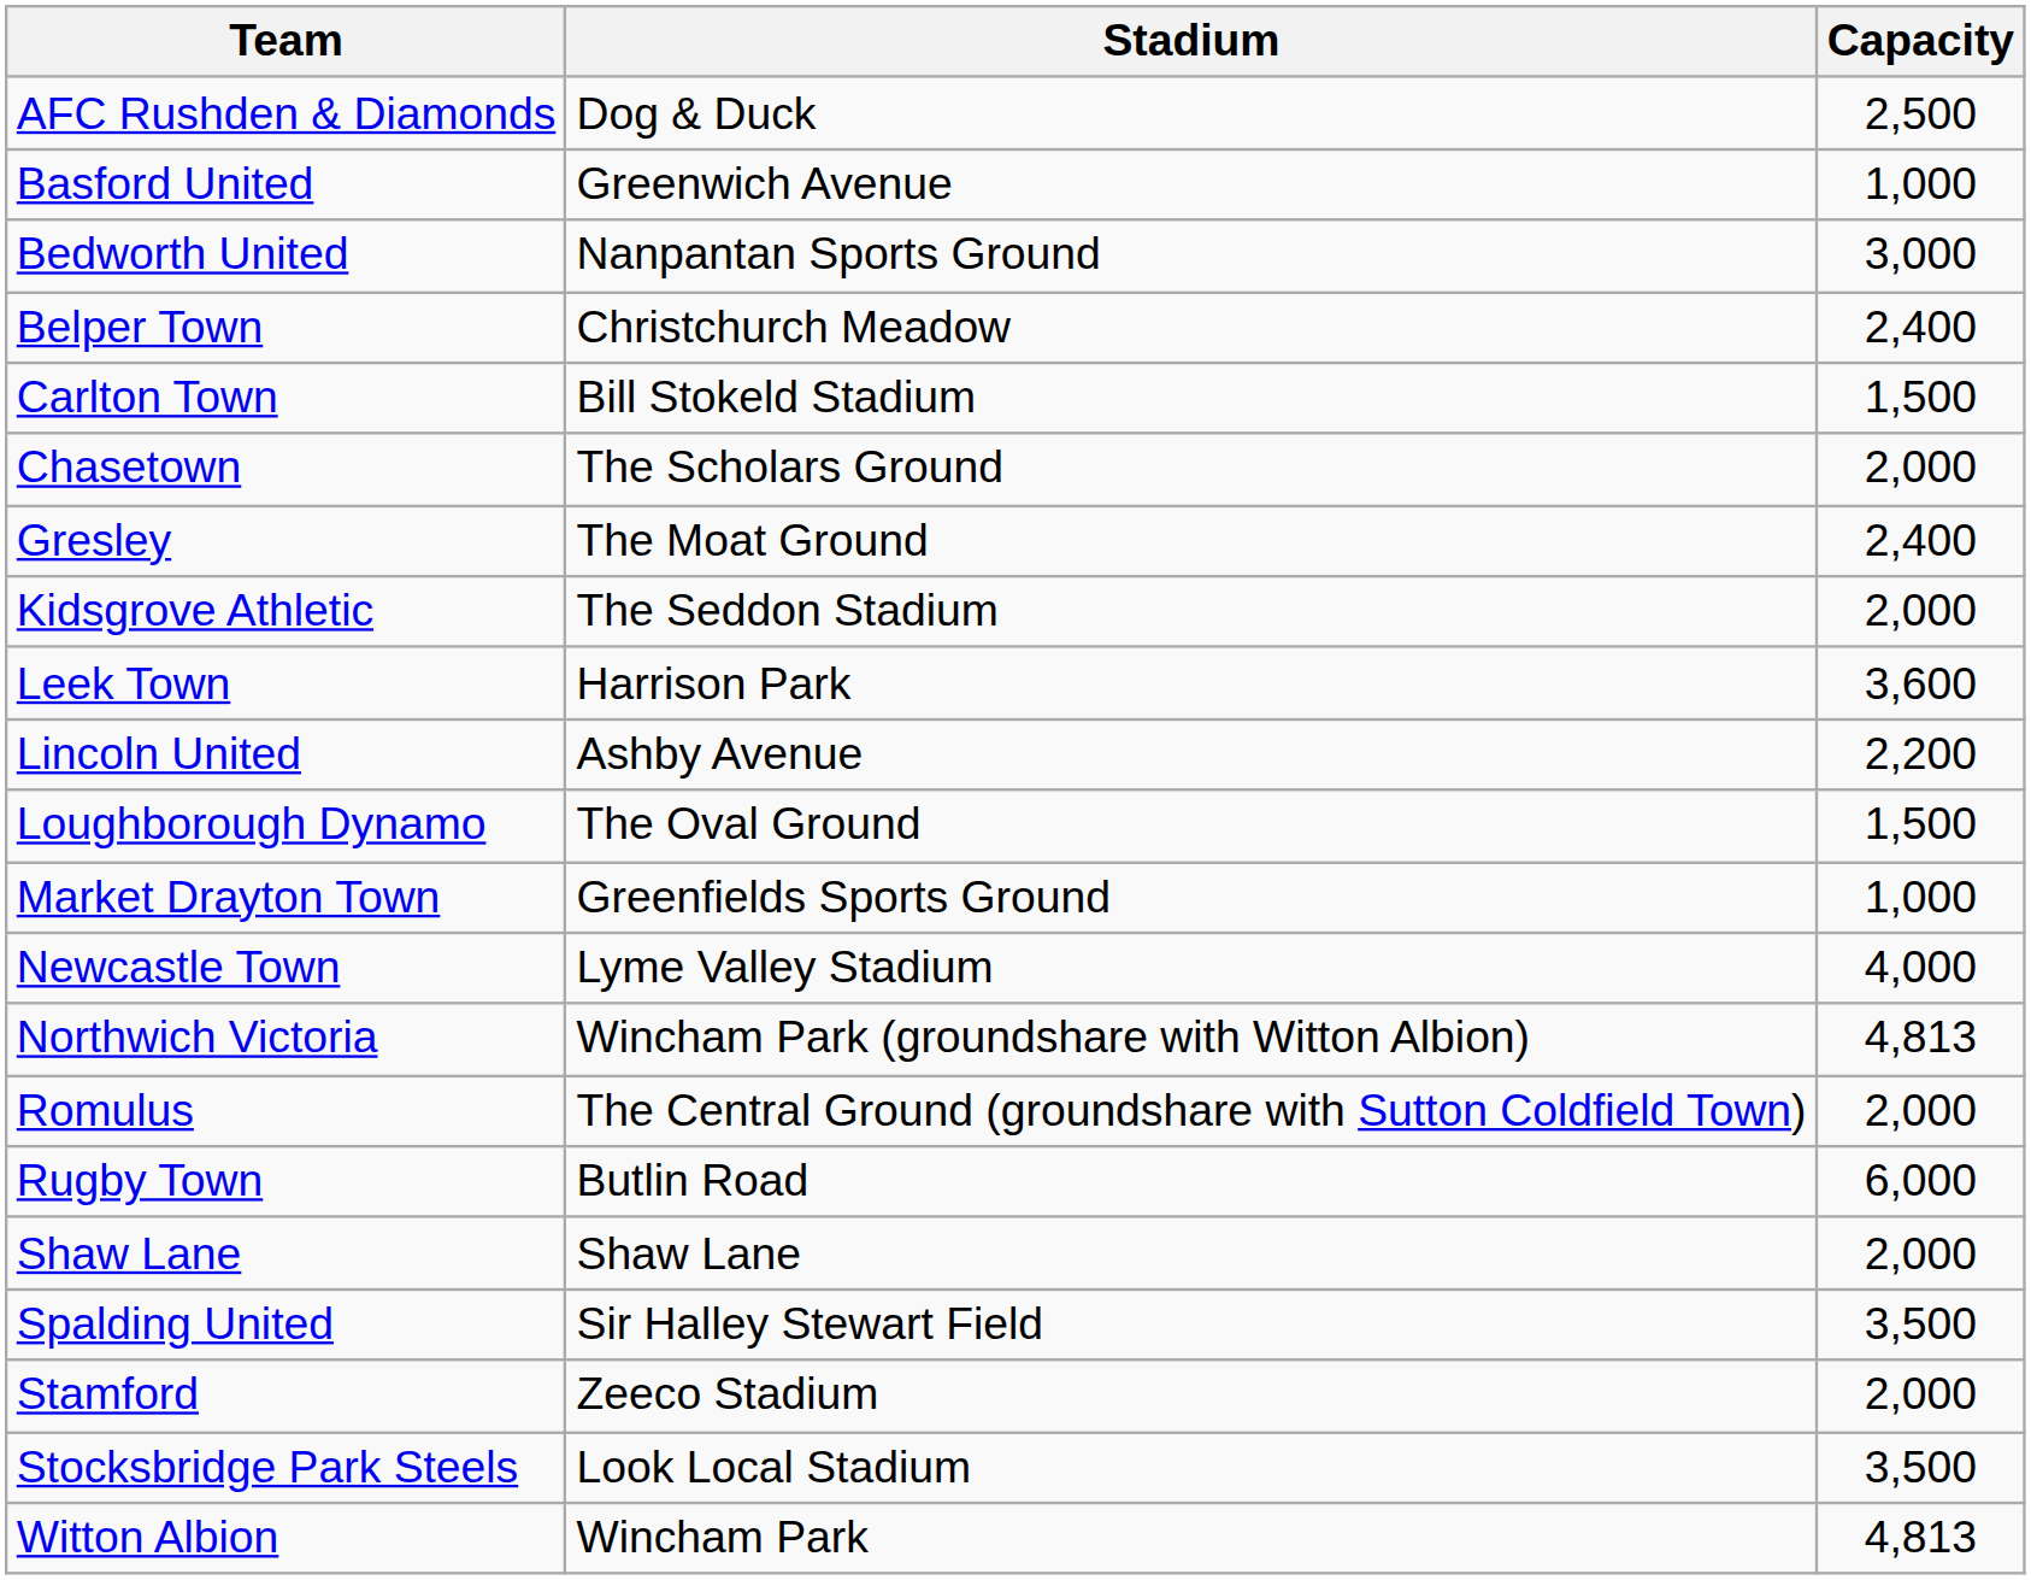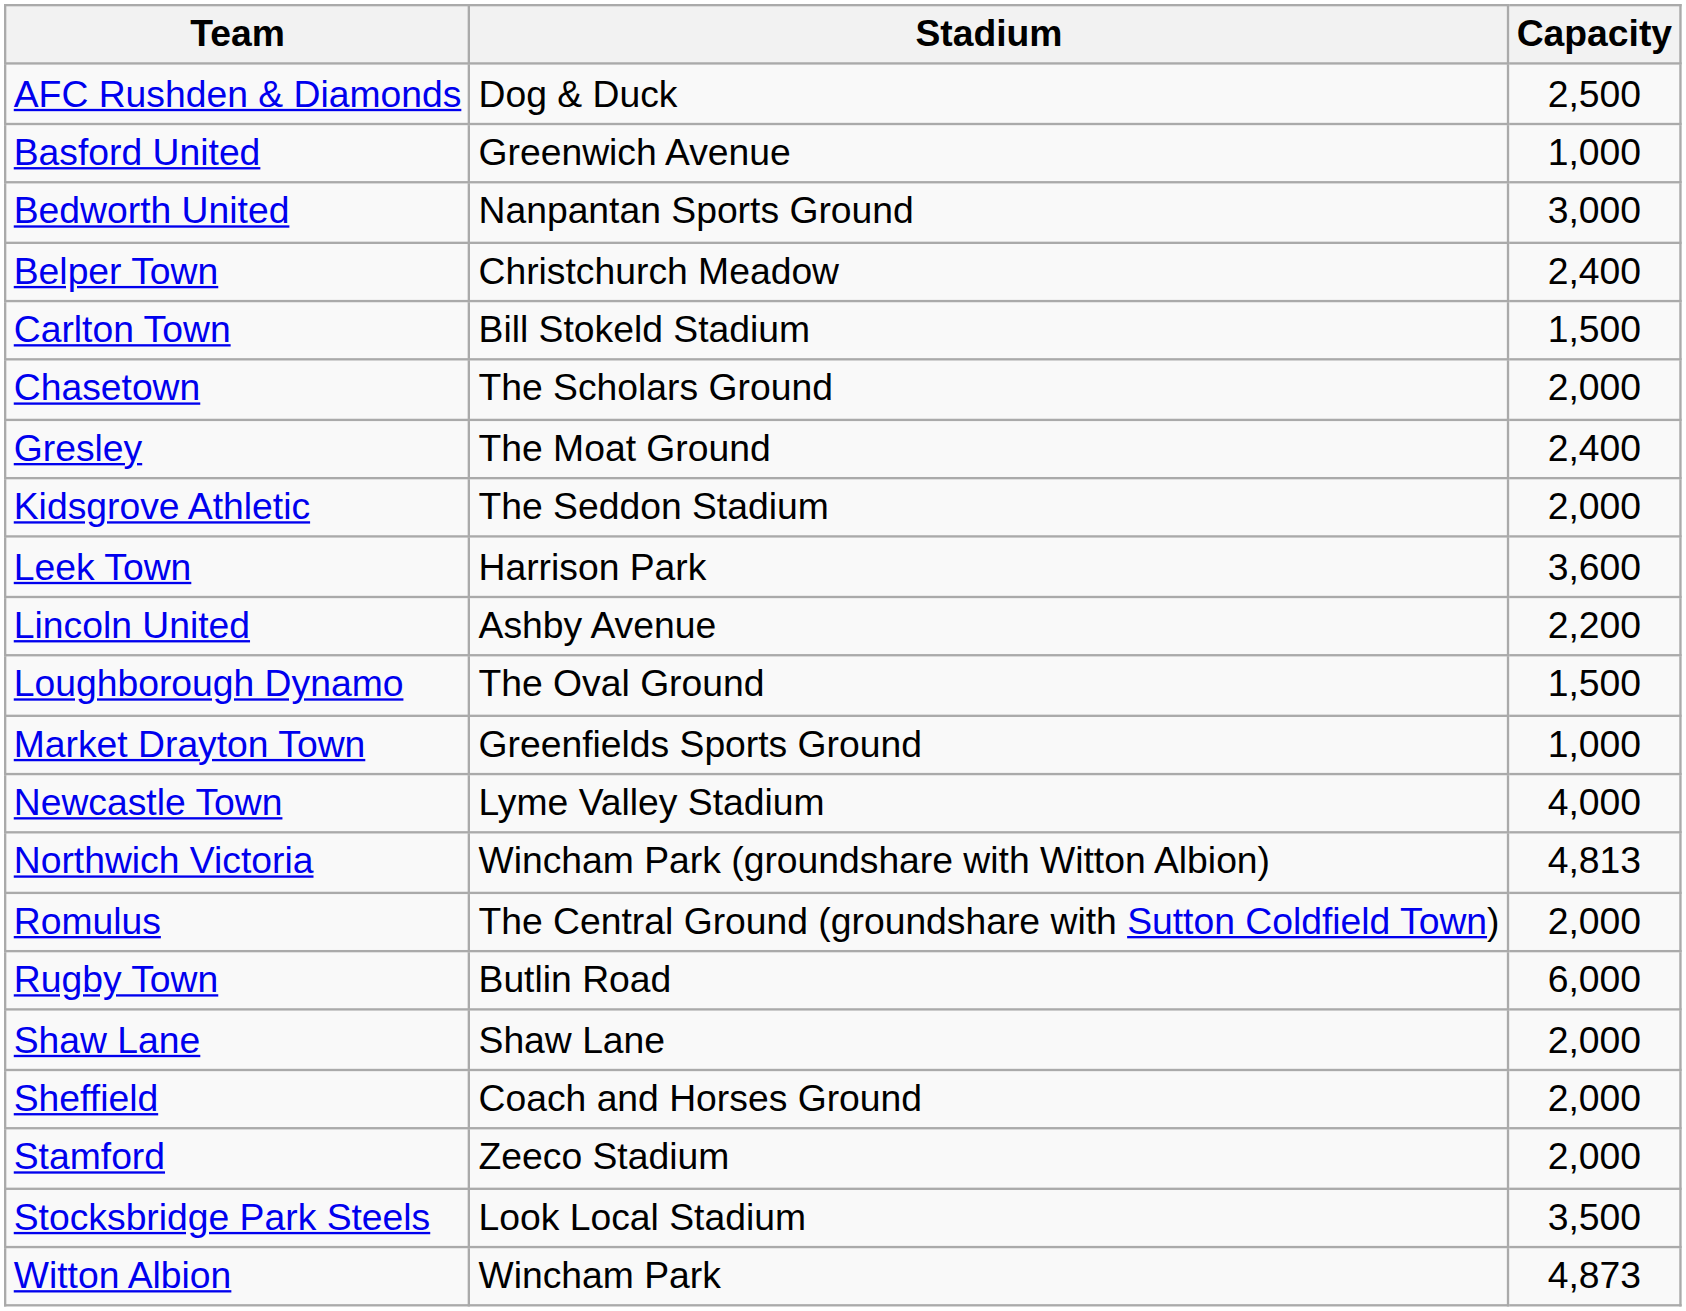 <table class="wikitable sortable">
 <tr>
 <th>Team</th>
 <th>Stadium</th>
 <th>Capacity</th>
 </tr>
 <tr>
 <td><a href='#'>AFC Rushden & Diamonds</a></td>
 <td>Dog & Duck</td>
 <td align="center">2,500</td>
 </tr>
 <tr>
 <td><a href='#'>Basford United</a></td>
 <td>Greenwich Avenue</td>
 <td align="center">1,000</td>
 </tr>
 <tr>
 <td><a href='#'>Bedworth United</a></td>
 <td>Nanpantan Sports Ground</td>
 <td align="center">3,000</td>
 </tr>
 <tr>
 <td><a href='#'>Belper Town</a></td>
 <td>Christchurch Meadow</td>
 <td align="center">2,400</td>
 </tr>
 <tr>
 <td><a href='#'>Carlton Town</a></td>
 <td>Bill Stokeld Stadium</td>
 <td align="center">1,500</td>
 </tr>
 <tr>
 <td><a href='#'>Chasetown</a></td>
 <td>The Scholars Ground</td>
 <td align="center">2,000</td>
 </tr>
 <tr>
 <td><a href='#'>Gresley</a></td>
 <td>The Moat Ground</td>
 <td align="center">2,400</td>
 </tr>
 <tr>
 <td><a href='#'>Kidsgrove Athletic</a></td>
 <td>The Seddon Stadium</td>
 <td align="center">2,000</td>
 </tr>
 <tr>
 <td><a href='#'>Leek Town</a></td>
 <td>Harrison Park</td>
 <td align="center">3,600</td>
 </tr>
 <tr>
 <td><a href='#'>Lincoln United</a></td>
 <td>Ashby Avenue</td>
 <td align="center">2,200</td>
 </tr>
 <tr>
 <td><a href='#'>Loughborough Dynamo</a></td>
 <td>The Oval Ground</td>
 <td align="center">1,500</td>
 </tr>
 <tr>
 <td><a href='#'>Market Drayton Town</a></td>
 <td>Greenfields Sports Ground</td>
 <td align="center">1,000</td>
 </tr>
 <tr>
 <td><a href='#'>Newcastle Town</a></td>
 <td>Lyme Valley Stadium</td>
 <td align="center">4,000</td>
 </tr>
 <tr>
 <td><a href='#'>Northwich Victoria</a></td>
 <td>Wincham Park (groundshare with Witton Albion)</td>
 <td align="center">4,813</td>
 </tr>
 <tr>
 <td><a href='#'>Romulus</a></td>
 <td>The Central Ground (groundshare with <a href='#'>Sutton Coldfield Town</a>)</td>
 <td align="center">2,000</td>
 </tr>
 <tr>
 <td><a href='#'>Rugby Town</a></td>
 <td>Butlin Road</td>
 <td align="center">6,000</td>
 </tr>
 <tr>
 <td><a href='#'>Shaw Lane</a></td>
 <td>Shaw Lane</td>
 <td align="center">2,000</td>
 </tr>
 <tr>
-<td><a href='#'>Spalding United</a></td>
-<td>Sir Halley Stewart Field</td>
-<td align="center">3,500</td>
+<td><a href='#'>Sheffield</a></td>
+<td>Coach and Horses Ground</td>
+<td align="center">2,000</td>
 </tr>
 <tr>
 <td><a href='#'>Stamford</a></td>
 <td>Zeeco Stadium</td>
 <td align="center">2,000</td>
 </tr>
 <tr>
 <td><a href='#'>Stocksbridge Park Steels</a></td>
 <td>Look Local Stadium</td>
 <td align="center">3,500</td>
 </tr>
 <tr>
 <td><a href='#'>Witton Albion</a></td>
 <td>Wincham Park</td>
-<td align="center">4,813</td>
+<td align="center">4,873</td>
 </tr>
 </table>
